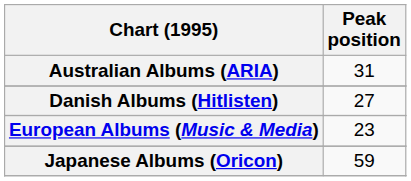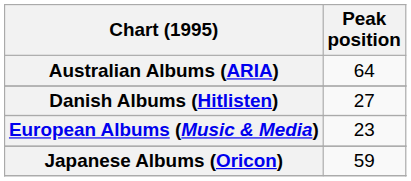 <table class="wikitable sortable plainrowheaders" style="text-align:center">
 <tr>
 <th scope="col">Chart (1995)</th>
 <th scope="col">Peak<br>position</th>
 </tr>
 <tr>
 <th scope="row">Australian Albums (<a href='#'>ARIA</a>)</th>
-<td>31</td>
+<td>64</td>
 </tr>
 <tr>
 </tr>
 <tr>
 </tr>
 <tr>
 </tr>
 <tr>
 <th scope="row">Danish Albums (<a href='#'>Hitlisten</a>)</th>
 <td>27</td>
 </tr>
 <tr>
 </tr>
 <tr>
 <th scope="row"><a href='#'>European Albums</a> (<em><a href='#'>Music & Media</a></em>)</th>
 <td>23</td>
 </tr>
 <tr>
 </tr>
 <tr>
 <th scope="row">Japanese Albums (<a href='#'>Oricon</a>)</th>
 <td>59</td>
 </tr>
 <tr>
 </tr>
 <tr>
 </tr>
 <tr>
 </tr>
 <tr>
 </tr>
 <tr>
 </tr>
 </table>
